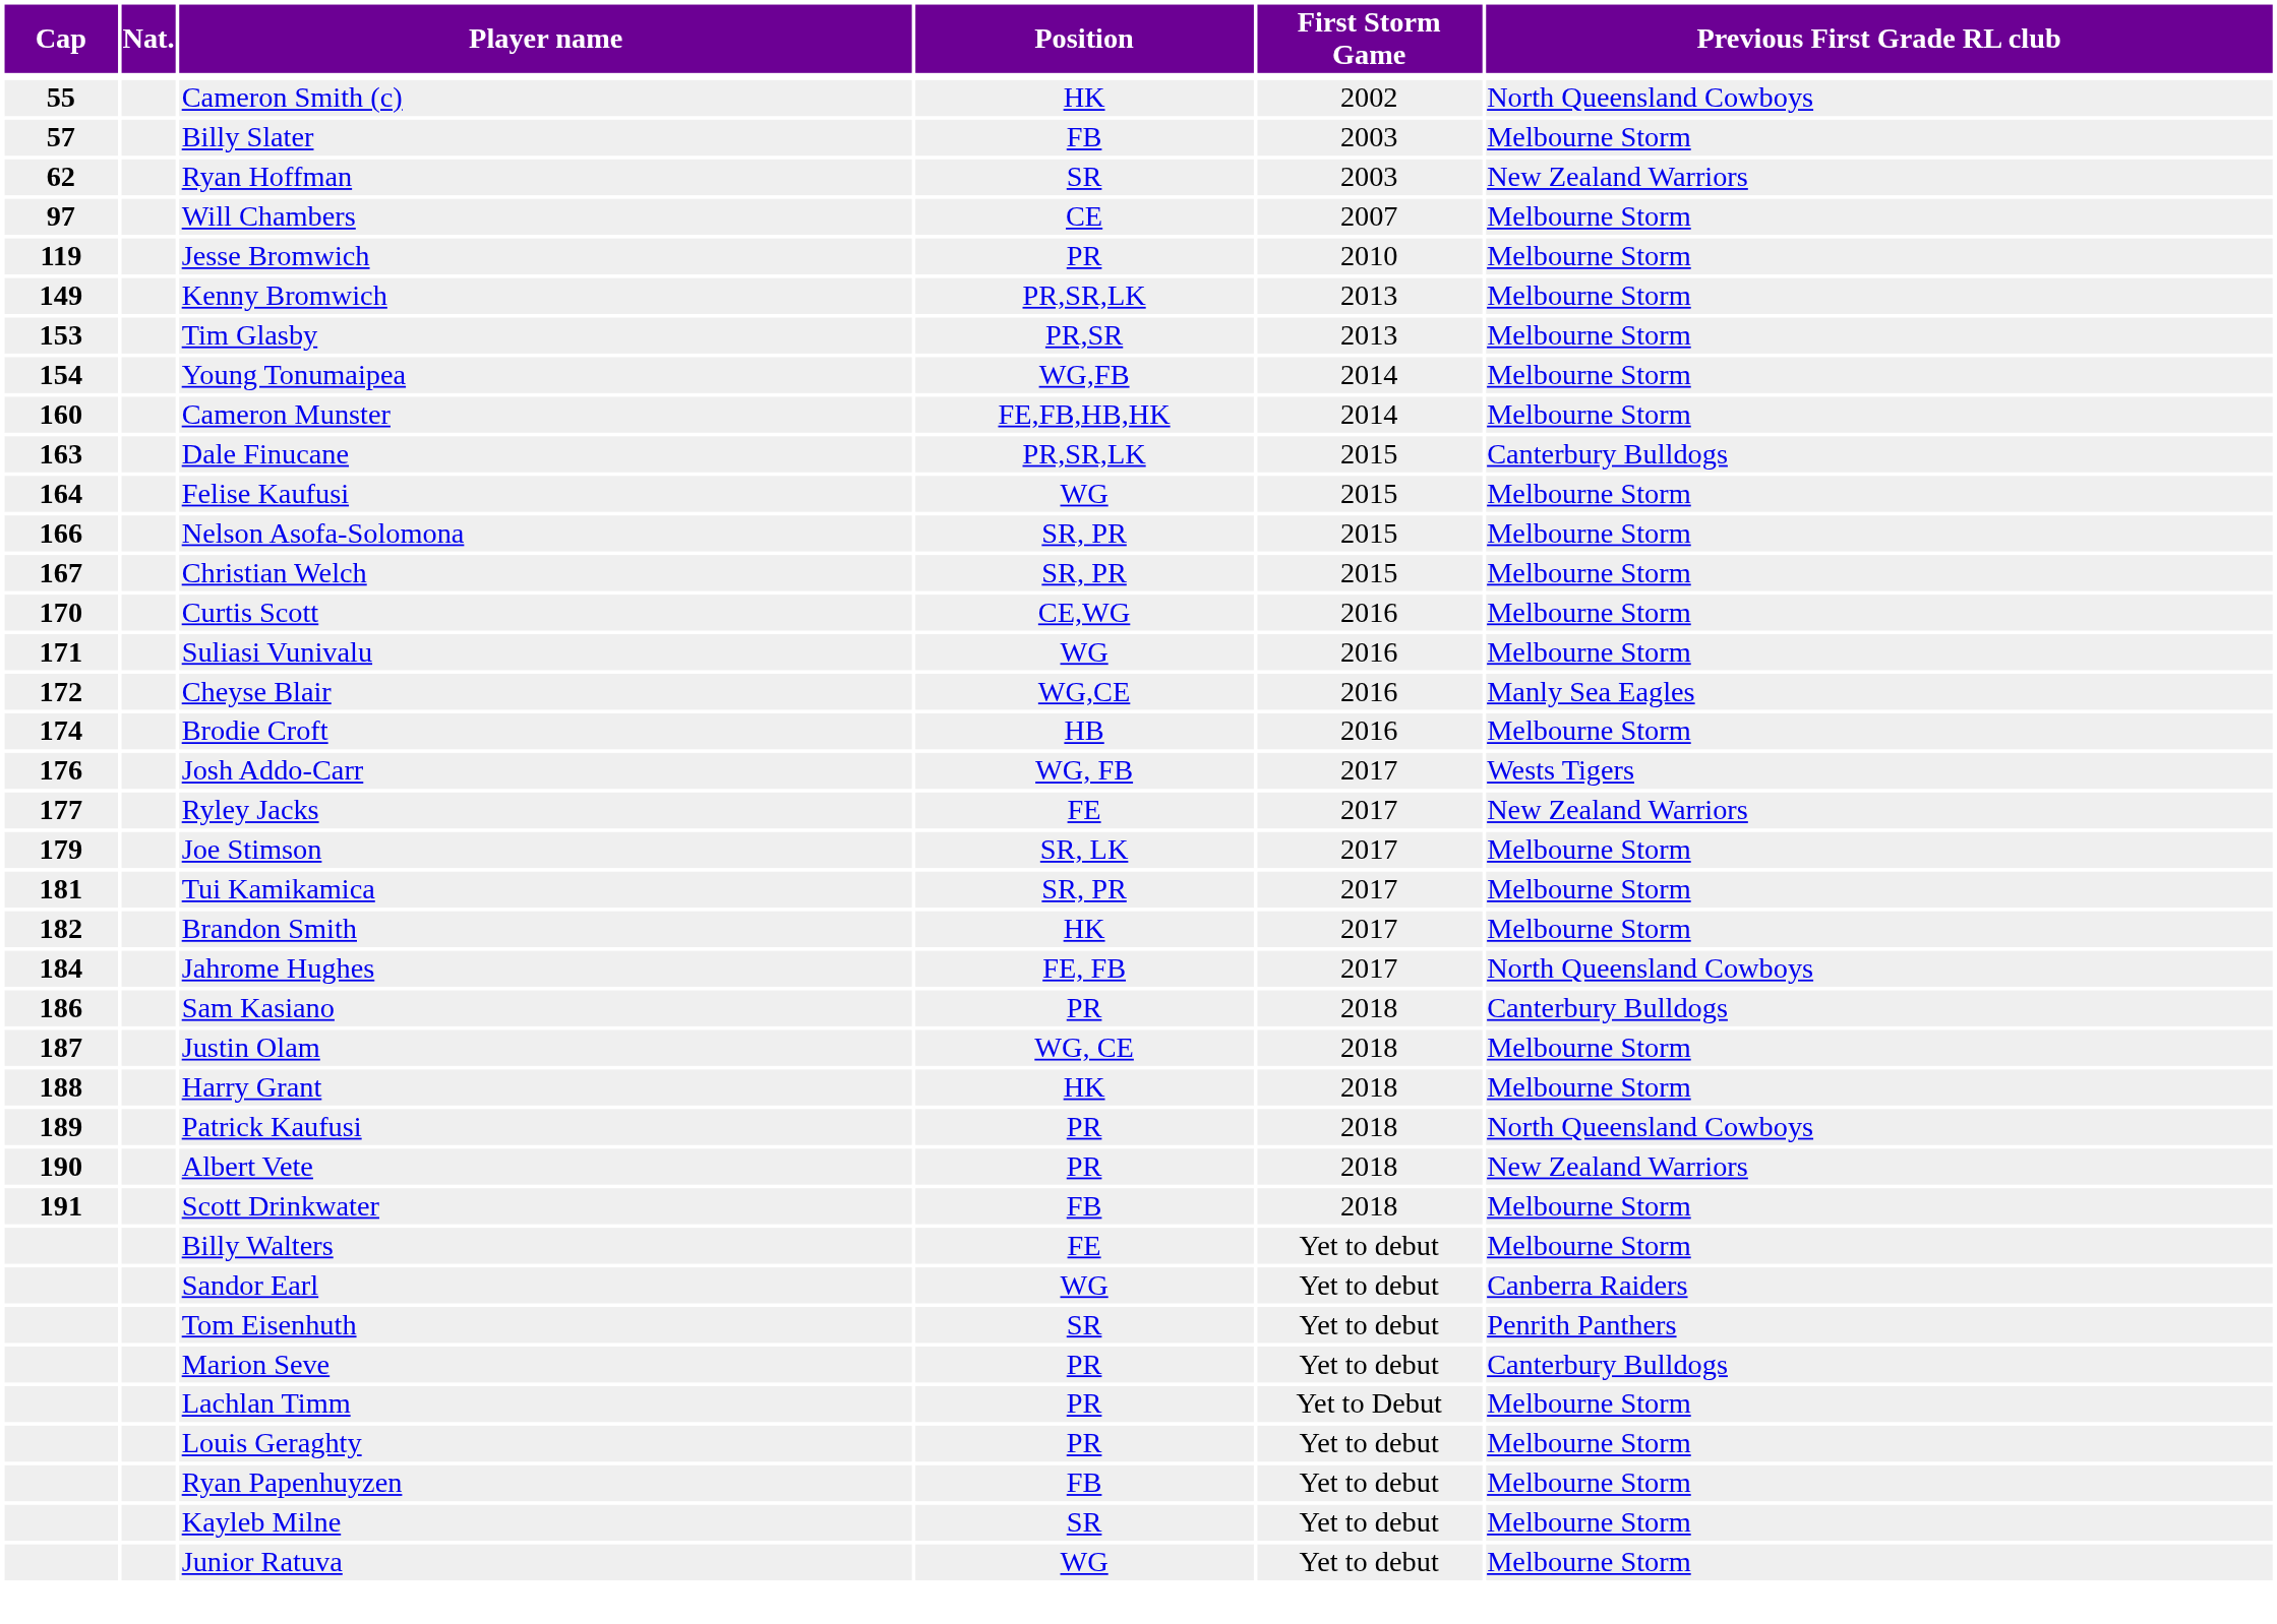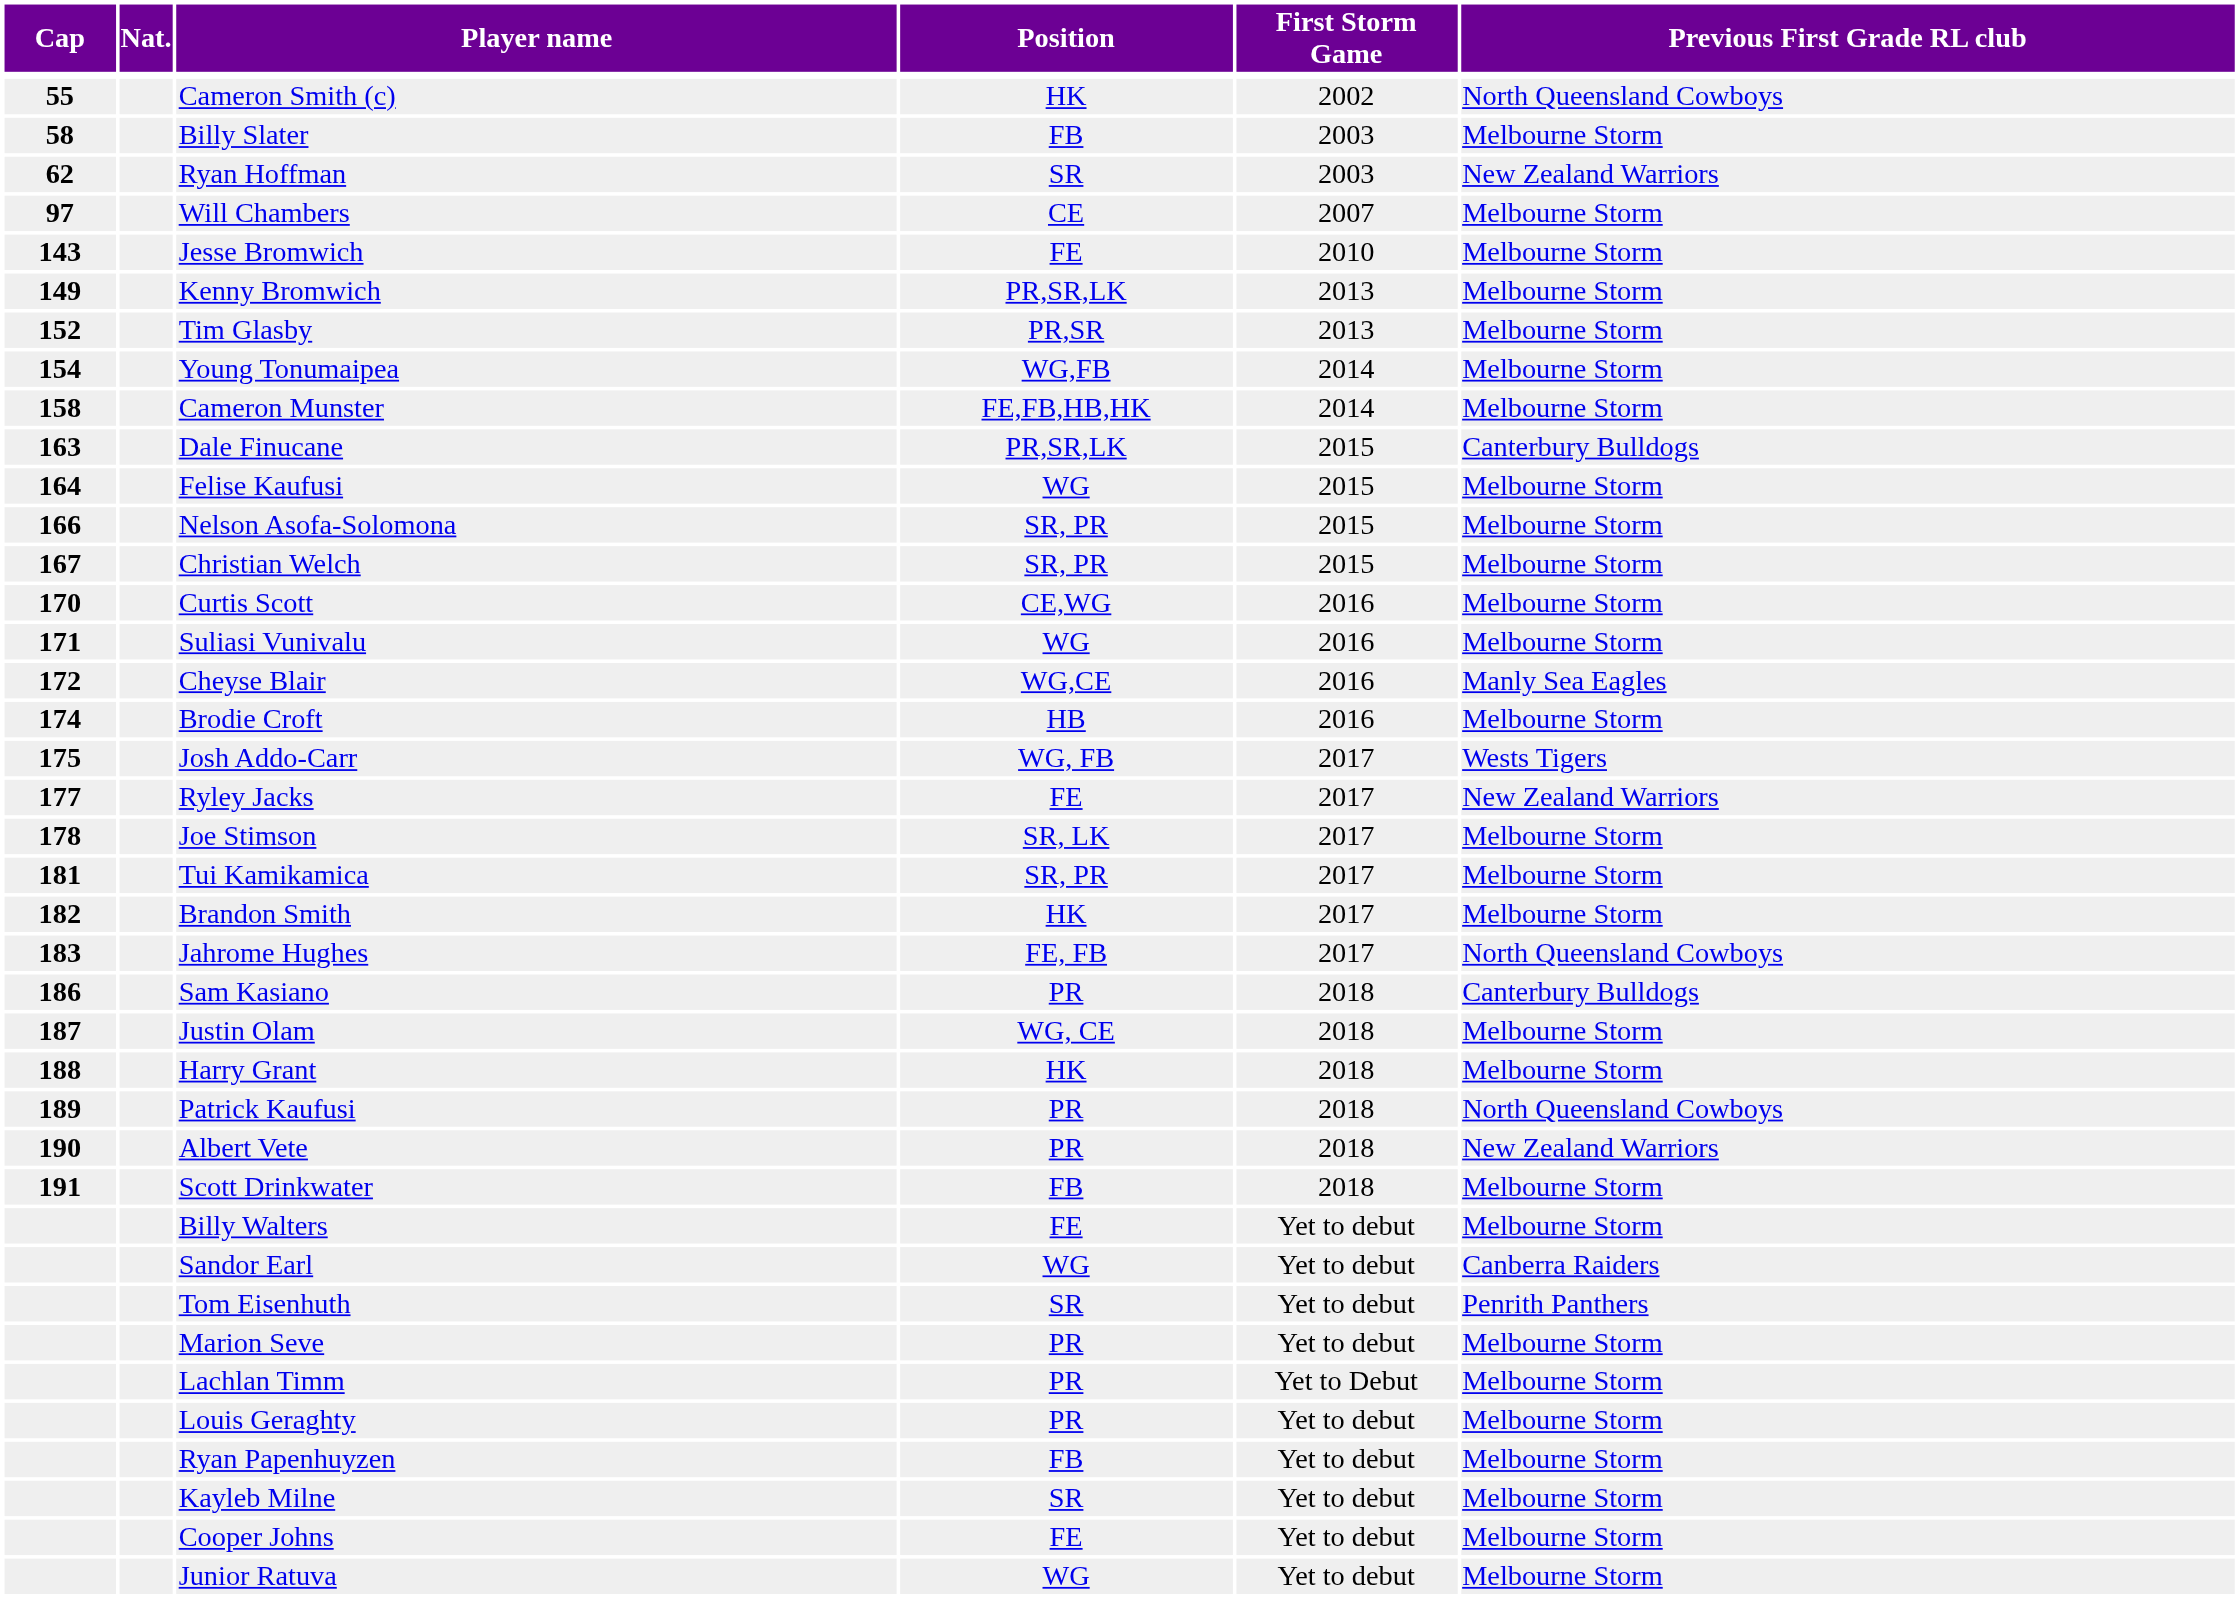 <table width=100%>
 <tr bgcolor=#6C0094 style="color:#FFFFFF">
 <th width=5%>Cap </th>
 <th width=1%>Nat.</th>
 <th !width=30%>Player name</th>
 <th width=15%>Position</th>
 <th width=10%>First Storm Game</th>
 <th width=35%>Previous First Grade RL club </th>
 </tr>
 <tr>
 </tr>
 <tr bgcolor=#EFEFEF>
 <td align=center><strong>55</strong></td>
 <td align=center></td>
 <td><a href='#'>Cameron Smith (c)</a></td>
 <td align=center><a href='#'>HK</a></td>
 <td align=center>2002</td>
 <td> <a href='#'>North Queensland Cowboys</a></td>
 </tr>
 <tr bgcolor=#EFEFEF>
-<td align=center><strong>57</strong></td>
+<td align=center><strong>58</strong></td>
 <td align=center></td>
 <td><a href='#'>Billy Slater</a></td>
 <td align=center><a href='#'>FB</a></td>
 <td align=center>2003</td>
 <td> <a href='#'>Melbourne Storm</a></td>
 </tr>
 <tr bgcolor=#EFEFEF>
 <td align=center><strong>62</strong></td>
 <td align=center></td>
 <td><a href='#'>Ryan Hoffman</a></td>
 <td align=center><a href='#'>SR</a></td>
 <td align=center>2003</td>
 <td> <a href='#'>New Zealand Warriors</a></td>
 </tr>
 <tr bgcolor=#EFEFEF>
 <td align=center><strong>97</strong></td>
 <td align=center></td>
 <td><a href='#'>Will Chambers</a></td>
 <td align=center><a href='#'>CE</a></td>
 <td align=center>2007</td>
 <td> <a href='#'>Melbourne Storm</a></td>
 </tr>
 <tr bgcolor=#EFEFEF>
-<td align=center><strong>119</strong></td>
+<td align=center><strong>143</strong></td>
 <td align=center></td>
 <td><a href='#'>Jesse Bromwich</a></td>
-<td align=center><a href='#'>PR</a></td>
+<td align=center><a href='#'>FE</a></td>
 <td align=center>2010</td>
 <td> <a href='#'>Melbourne Storm</a></td>
 </tr>
 <tr bgcolor=#EFEFEF>
 <td align=center><strong>149</strong></td>
 <td align=center></td>
 <td><a href='#'>Kenny Bromwich</a></td>
 <td align=center><a href='#'>PR,SR,LK</a></td>
 <td align=center>2013</td>
 <td> <a href='#'>Melbourne Storm</a></td>
 </tr>
 <tr bgcolor=#EFEFEF>
-<td align=center><strong>153</strong></td>
+<td align=center><strong>152</strong></td>
 <td align=center></td>
 <td><a href='#'>Tim Glasby</a></td>
 <td align=center><a href='#'>PR,SR</a></td>
 <td align=center>2013</td>
 <td> <a href='#'>Melbourne Storm</a></td>
 </tr>
 <tr bgcolor=#EFEFEF>
 <td align=center><strong>154</strong></td>
 <td align=center></td>
 <td><a href='#'>Young Tonumaipea</a></td>
 <td align=center><a href='#'>WG,FB</a></td>
 <td align=center>2014</td>
 <td> <a href='#'>Melbourne Storm</a></td>
 </tr>
 <tr bgcolor=#EFEFEF>
-<td align=center><strong>160</strong></td>
+<td align=center><strong>158</strong></td>
 <td align=center></td>
 <td><a href='#'>Cameron Munster</a></td>
 <td align=center><a href='#'>FE,FB,HB,HK</a></td>
 <td align=center>2014</td>
 <td> <a href='#'>Melbourne Storm</a></td>
 </tr>
 <tr bgcolor=#EFEFEF>
 <td align=center><strong>163</strong></td>
 <td align=center></td>
 <td><a href='#'>Dale Finucane</a></td>
 <td align=center><a href='#'>PR,SR,LK</a></td>
 <td align=center>2015</td>
 <td> <a href='#'>Canterbury Bulldogs</a></td>
 </tr>
 <tr bgcolor=#EFEFEF>
 <td align=center><strong>164</strong></td>
 <td align=center></td>
 <td><a href='#'>Felise Kaufusi</a></td>
 <td align=center><a href='#'>WG</a></td>
 <td align=center>2015</td>
 <td> <a href='#'>Melbourne Storm</a></td>
 </tr>
 <tr bgcolor=#EFEFEF>
 <td align=center><strong>166</strong></td>
 <td align=center></td>
 <td><a href='#'>Nelson Asofa-Solomona</a></td>
 <td align=center><a href='#'>SR, PR</a></td>
 <td align=center>2015</td>
 <td> <a href='#'>Melbourne Storm</a></td>
 </tr>
 <tr bgcolor=#EFEFEF>
 <td align=center><strong>167</strong></td>
 <td align=center></td>
 <td><a href='#'>Christian Welch</a></td>
 <td align=center><a href='#'>SR, PR</a></td>
 <td align=center>2015</td>
 <td> <a href='#'>Melbourne Storm</a></td>
 </tr>
 <tr bgcolor=#EFEFEF>
 <td align=center><strong>170</strong></td>
 <td align=center></td>
 <td><a href='#'>Curtis Scott</a></td>
 <td align=center><a href='#'>CE,WG</a></td>
 <td align=center>2016</td>
 <td> <a href='#'>Melbourne Storm</a></td>
 </tr>
 <tr bgcolor=#EFEFEF>
 <td align=center><strong>171</strong></td>
 <td align=center></td>
 <td><a href='#'>Suliasi Vunivalu</a></td>
 <td align=center><a href='#'>WG</a></td>
 <td align=center>2016</td>
 <td> <a href='#'>Melbourne Storm</a></td>
 </tr>
 <tr bgcolor=#EFEFEF>
 <td align=center><strong>172</strong></td>
 <td align=center></td>
 <td><a href='#'>Cheyse Blair</a></td>
 <td align=center><a href='#'>WG,CE</a></td>
 <td align=center>2016</td>
 <td> <a href='#'>Manly Sea Eagles</a></td>
 </tr>
 <tr bgcolor=#EFEFEF>
 <td align=center><strong>174</strong></td>
 <td align=center></td>
 <td><a href='#'>Brodie Croft</a></td>
 <td align=center><a href='#'>HB</a></td>
 <td align=center>2016</td>
 <td> <a href='#'>Melbourne Storm</a></td>
 </tr>
 <tr bgcolor=#EFEFEF>
-<td align=center><strong>176</strong></td>
+<td align=center><strong>175</strong></td>
 <td align=center></td>
 <td><a href='#'>Josh Addo-Carr</a></td>
 <td align=center><a href='#'>WG, FB</a></td>
 <td align=center>2017</td>
 <td> <a href='#'>Wests Tigers</a></td>
 </tr>
 <tr bgcolor=#EFEFEF>
 <td align=center><strong>177</strong></td>
 <td align=center></td>
 <td><a href='#'>Ryley Jacks</a></td>
 <td align=center><a href='#'>FE</a></td>
 <td align=center>2017</td>
 <td> <a href='#'>New Zealand Warriors</a></td>
 </tr>
 <tr bgcolor=#EFEFEF>
-<td align=center><strong>179</strong></td>
+<td align=center><strong>178</strong></td>
 <td align=center></td>
 <td><a href='#'>Joe Stimson</a></td>
 <td align=center><a href='#'>SR, LK</a></td>
 <td align=center>2017</td>
 <td> <a href='#'>Melbourne Storm</a></td>
 </tr>
 <tr bgcolor=#EFEFEF>
 <td align=center><strong>181</strong></td>
 <td align=center></td>
 <td><a href='#'>Tui Kamikamica</a></td>
 <td align=center><a href='#'>SR, PR</a></td>
 <td align=center>2017</td>
 <td> <a href='#'>Melbourne Storm</a></td>
 </tr>
 <tr bgcolor=#EFEFEF>
 <td align=center><strong>182</strong></td>
 <td align=center></td>
 <td><a href='#'>Brandon Smith</a></td>
 <td align=center><a href='#'>HK</a></td>
 <td align=center>2017</td>
 <td> <a href='#'>Melbourne Storm</a></td>
 </tr>
 <tr bgcolor=#EFEFEF>
-<td align=center><strong>184</strong></td>
+<td align=center><strong>183</strong></td>
 <td align=center></td>
 <td><a href='#'>Jahrome Hughes</a></td>
 <td align=center><a href='#'>FE, FB</a></td>
 <td align=center>2017</td>
 <td> <a href='#'>North Queensland Cowboys</a></td>
 </tr>
 <tr bgcolor=#EFEFEF>
 <td align=center><strong>186</strong></td>
 <td align=center></td>
 <td><a href='#'>Sam Kasiano</a></td>
 <td align=center><a href='#'>PR</a></td>
 <td align=center>2018</td>
 <td> <a href='#'>Canterbury Bulldogs</a></td>
 </tr>
 <tr bgcolor=#EFEFEF>
 <td align=center><strong>187</strong></td>
 <td align=center></td>
 <td><a href='#'>Justin Olam</a></td>
 <td align=center><a href='#'>WG, CE</a></td>
 <td align=center>2018</td>
 <td> <a href='#'>Melbourne Storm</a></td>
 </tr>
 <tr bgcolor=#EFEFEF>
 <td align=center><strong>188</strong></td>
 <td align=center></td>
 <td><a href='#'>Harry Grant</a></td>
 <td align=center><a href='#'>HK</a></td>
 <td align=center>2018</td>
 <td> <a href='#'>Melbourne Storm</a></td>
 </tr>
 <tr bgcolor=#EFEFEF>
 <td align=center><strong>189</strong></td>
 <td align=center></td>
 <td><a href='#'>Patrick Kaufusi</a></td>
 <td align=center><a href='#'>PR</a></td>
 <td align=center>2018</td>
 <td> <a href='#'>North Queensland Cowboys</a></td>
 </tr>
 <tr bgcolor=#EFEFEF>
 <td align=center><strong>190</strong></td>
 <td align=center></td>
 <td><a href='#'>Albert Vete</a></td>
 <td align=center><a href='#'>PR</a></td>
 <td align=center>2018</td>
 <td> <a href='#'>New Zealand Warriors</a></td>
 </tr>
 <tr bgcolor=#EFEFEF>
 <td align=center><strong>191</strong></td>
 <td align=center></td>
 <td><a href='#'>Scott Drinkwater</a></td>
 <td align=center><a href='#'>FB</a></td>
 <td align=center>2018</td>
 <td> <a href='#'>Melbourne Storm</a></td>
 </tr>
 <tr bgcolor=#EFEFEF>
 <td align=center></td>
 <td align=center></td>
 <td><a href='#'>Billy Walters</a></td>
 <td align=center><a href='#'>FE</a></td>
 <td align=center>Yet to debut</td>
 <td> <a href='#'>Melbourne Storm</a></td>
 </tr>
 <tr bgcolor=#EFEFEF>
 <td align=center></td>
 <td align=center></td>
 <td><a href='#'>Sandor Earl</a></td>
 <td align=center><a href='#'>WG</a></td>
 <td align=center>Yet to debut</td>
 <td> <a href='#'>Canberra Raiders</a></td>
 </tr>
 <tr bgcolor=#EFEFEF>
 <td align=center></td>
 <td align=center></td>
 <td><a href='#'>Tom Eisenhuth</a></td>
 <td align=center><a href='#'>SR</a></td>
 <td align=center>Yet to debut</td>
 <td> <a href='#'>Penrith Panthers</a></td>
 </tr>
 <tr bgcolor=#EFEFEF>
 <td align=center></td>
 <td align=center></td>
 <td><a href='#'>Marion Seve</a></td>
 <td align=center><a href='#'>PR</a></td>
 <td align=center>Yet to debut</td>
-<td> <a href='#'>Canterbury Bulldogs</a></td>
+<td> <a href='#'>Melbourne Storm</a></td>
 </tr>
 <tr bgcolor=#EFEFEF>
 <td align=center></td>
 <td align=center></td>
 <td><a href='#'>Lachlan Timm</a></td>
 <td align=center><a href='#'>PR</a></td>
 <td align=center>Yet to Debut</td>
 <td> <a href='#'>Melbourne Storm</a></td>
 </tr>
 <tr bgcolor=#EFEFEF>
 <td align=center></td>
 <td align=center></td>
 <td><a href='#'>Louis Geraghty</a></td>
 <td align=center><a href='#'>PR</a></td>
 <td align=center>Yet to debut</td>
 <td> <a href='#'>Melbourne Storm</a></td>
 </tr>
 <tr bgcolor=#EFEFEF>
 <td align=center></td>
 <td align=center></td>
 <td><a href='#'>Ryan Papenhuyzen</a></td>
 <td align=center><a href='#'>FB</a></td>
 <td align=center>Yet to debut</td>
 <td> <a href='#'>Melbourne Storm</a></td>
 </tr>
 <tr bgcolor=#EFEFEF>
 <td align=center></td>
 <td align=center></td>
 <td><a href='#'>Kayleb Milne</a></td>
 <td align=center><a href='#'>SR</a></td>
 <td align=center>Yet to debut</td>
 <td> <a href='#'>Melbourne Storm</a></td>
 </tr>
 <tr bgcolor=#EFEFEF>
 <td align=center></td>
 <td align=center></td>
+<td><a href='#'>Cooper Johns</a></td>
+<td align=center><a href='#'>FE</a></td>
+<td align=center>Yet to debut</td>
+<td> <a href='#'>Melbourne Storm</a></td>
+</tr>
+<tr bgcolor=#EFEFEF>
+<td align=center></td>
+<td align=center></td>
 <td><a href='#'>Junior Ratuva</a></td>
 <td align=center><a href='#'>WG</a></td>
 <td align=center>Yet to debut</td>
 <td> <a href='#'>Melbourne Storm</a></td>
 </tr>
 </table>
